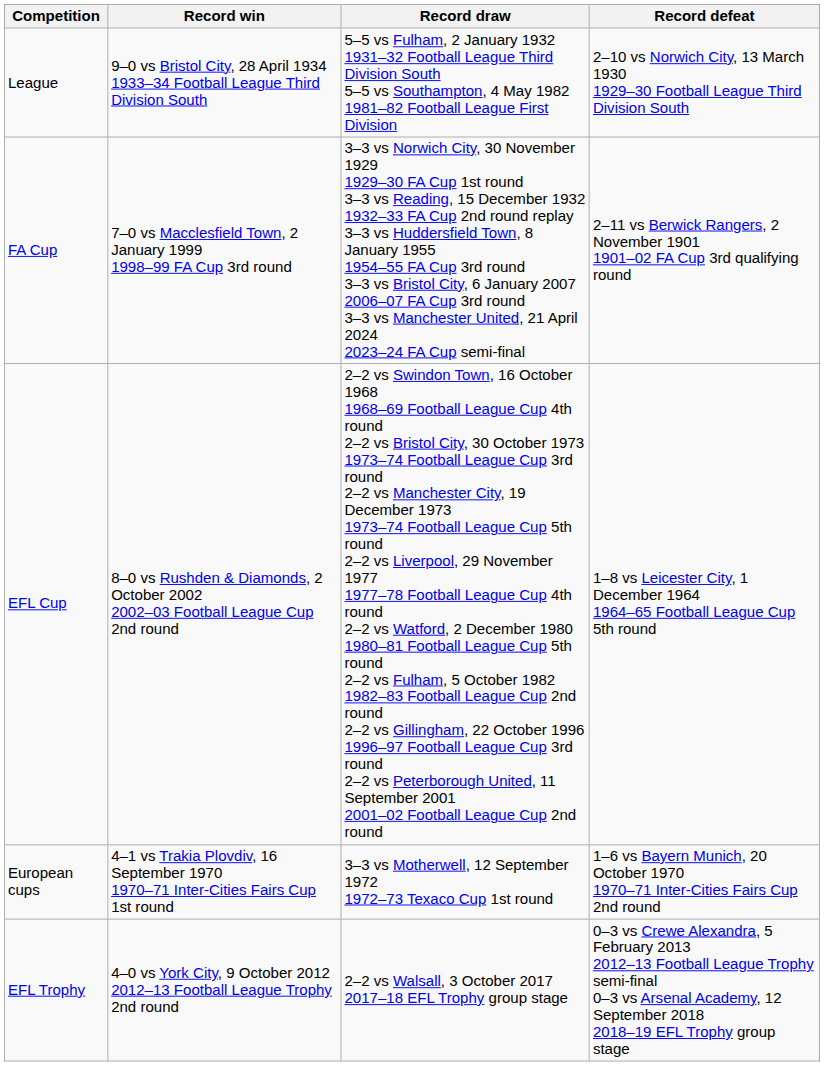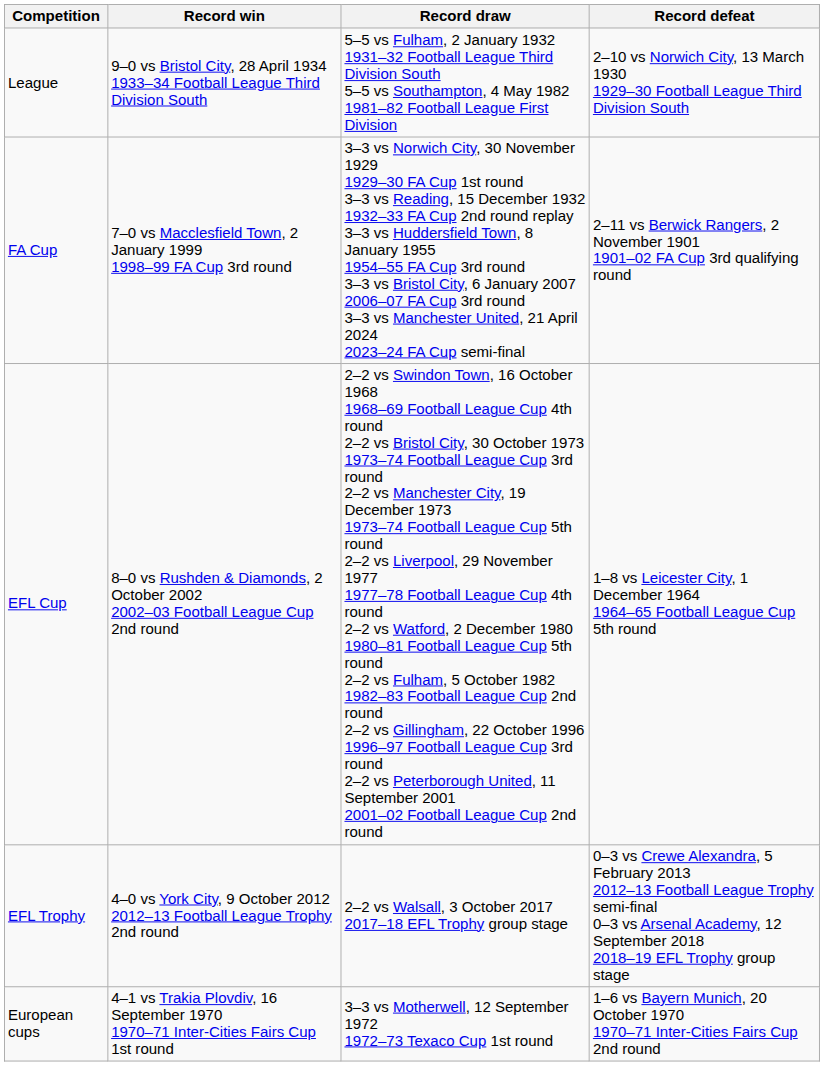 <table class="wikitable">
 <tr>
 <th>Competition</th>
 <th>Record win</th>
 <th>Record draw</th>
 <th>Record defeat</th>
 </tr>
 <tr>
 <td>League</td>
 <td>9–0 vs <a href='#'>Bristol City</a>, 28 April 1934 <br> <a href='#'>1933–34 Football League Third Division South</a></td>
 <td>5–5 vs <a href='#'>Fulham</a>, 2 January 1932 <br> <a href='#'>1931–32 Football League Third Division South</a> <br> 5–5 vs <a href='#'>Southampton</a>, 4 May 1982 <br> <a href='#'>1981–82 Football League First Division</a></td>
 <td>2–10 vs <a href='#'>Norwich City</a>, 13 March 1930 <br> <a href='#'>1929–30 Football League Third Division South</a></td>
 </tr>
 <tr>
 <td><a href='#'>FA Cup</a></td>
 <td>7–0 vs <a href='#'>Macclesfield Town</a>, 2 January 1999 <br> <a href='#'>1998–99 FA Cup</a> 3rd round</td>
 <td>3–3 vs <a href='#'>Norwich City</a>, 30 November 1929 <br> <a href='#'>1929–30 FA Cup</a> 1st round <br> 3–3 vs <a href='#'>Reading</a>, 15 December 1932 <br> <a href='#'>1932–33 FA Cup</a> 2nd round replay <br> 3–3 vs <a href='#'>Huddersfield Town</a>, 8 January 1955 <br> <a href='#'>1954–55 FA Cup</a> 3rd round <br> 3–3 vs <a href='#'>Bristol City</a>, 6 January 2007 <br> <a href='#'>2006–07 FA Cup</a> 3rd round <br> 3–3 vs <a href='#'>Manchester United</a>, 21 April 2024 <br> <a href='#'>2023–24 FA Cup</a> semi-final</td>
 <td>2–11 vs <a href='#'>Berwick Rangers</a>, 2 November 1901 <br> <a href='#'>1901–02 FA Cup</a> 3rd qualifying round</td>
 </tr>
 <tr>
 <td><a href='#'>EFL Cup</a></td>
 <td>8–0 vs <a href='#'>Rushden & Diamonds</a>, 2 October 2002 <br> <a href='#'>2002–03 Football League Cup</a> 2nd round</td>
 <td>2–2 vs <a href='#'>Swindon Town</a>, 16 October 1968 <br> <a href='#'>1968–69 Football League Cup</a> 4th round <br> 2–2 vs <a href='#'>Bristol City</a>, 30 October 1973 <br> <a href='#'>1973–74 Football League Cup</a> 3rd round <br> 2–2 vs <a href='#'>Manchester City</a>, 19 December 1973 <br> <a href='#'>1973–74 Football League Cup</a> 5th round <br> 2–2 vs <a href='#'>Liverpool</a>, 29 November 1977 <br> <a href='#'>1977–78 Football League Cup</a> 4th round <br> 2–2 vs <a href='#'>Watford</a>, 2 December 1980 <br> <a href='#'>1980–81 Football League Cup</a> 5th round <br> 2–2 vs <a href='#'>Fulham</a>, 5 October 1982 <br> <a href='#'>1982–83 Football League Cup</a> 2nd round <br> 2–2 vs <a href='#'>Gillingham</a>, 22 October 1996 <br> <a href='#'>1996–97 Football League Cup</a> 3rd round <br> 2–2 vs <a href='#'>Peterborough United</a>, 11 September 2001 <br> <a href='#'>2001–02 Football League Cup</a> 2nd round</td>
 <td>1–8 vs <a href='#'>Leicester City</a>, 1 December 1964 <br> <a href='#'>1964–65 Football League Cup</a> 5th round</td>
 </tr>
 <tr>
+<td><a href='#'>EFL Trophy</a></td>
+<td>4–0 vs <a href='#'>York City</a>, 9 October 2012 <br> <a href='#'>2012–13 Football League Trophy</a> 2nd round</td>
+<td>2–2 vs <a href='#'>Walsall</a>, 3 October 2017 <br> <a href='#'>2017–18 EFL Trophy</a> group stage</td>
+<td>0–3 vs <a href='#'>Crewe Alexandra</a>, 5 February 2013 <br> <a href='#'>2012–13 Football League Trophy</a> semi-final <br> 0–3 vs <a href='#'>Arsenal Academy</a>, 12 September 2018 <br> <a href='#'>2018–19 EFL Trophy</a> group stage</td>
+</tr>
+<tr>
 <td>European cups</td>
 <td>4–1 vs <a href='#'>Trakia Plovdiv</a>, 16 September 1970 <br> <a href='#'>1970–71 Inter-Cities Fairs Cup</a> 1st round</td>
 <td>3–3 vs <a href='#'>Motherwell</a>, 12 September 1972 <br> <a href='#'>1972–73 Texaco Cup</a> 1st round</td>
 <td>1–6 vs <a href='#'>Bayern Munich</a>, 20 October 1970 <br> <a href='#'>1970–71 Inter-Cities Fairs Cup</a> 2nd round</td>
 </tr>
-<tr>
-<td><a href='#'>EFL Trophy</a></td>
-<td>4–0 vs <a href='#'>York City</a>, 9 October 2012 <br> <a href='#'>2012–13 Football League Trophy</a> 2nd round</td>
-<td>2–2 vs <a href='#'>Walsall</a>, 3 October 2017 <br> <a href='#'>2017–18 EFL Trophy</a> group stage</td>
-<td>0–3 vs <a href='#'>Crewe Alexandra</a>, 5 February 2013 <br> <a href='#'>2012–13 Football League Trophy</a> semi-final <br> 0–3 vs <a href='#'>Arsenal Academy</a>, 12 September 2018 <br> <a href='#'>2018–19 EFL Trophy</a> group stage</td>
-</tr>
 </table>
